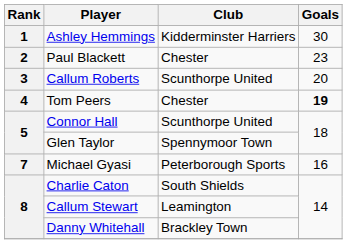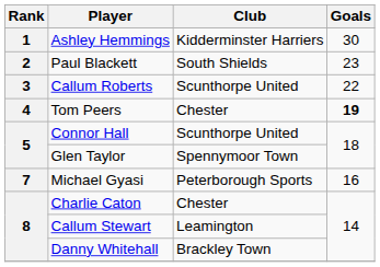 <table class="wikitable" style="text-align:center">
 <tr>
 <th>Rank</th>
 <th>Player</th>
 <th>Club</th>
 <th>Goals</th>
 </tr>
 <tr>
 <th rowspan=1>1</th>
 <td align=left><a href='#'>Ashley Hemmings</a></td>
 <td align=left>Kidderminster Harriers</td>
 <td rowspan=1>30</td>
 </tr>
 <tr>
 <th rowspan=1>2</th>
 <td align=left>Paul Blackett</td>
-<td align=left>Chester</td>
+<td align=left>South Shields</td>
 <td rowspan=1>23</td>
 </tr>
 <tr>
 <th rowspan=1>3</th>
 <td align=left><a href='#'>Callum Roberts</a></td>
 <td align=left>Scunthorpe United</td>
-<td rowspan=1>20</td>
+<td rowspan=1>22</td>
 </tr>
 <tr>
 <th rowspan=1>4</th>
 <td align=left>Tom Peers</td>
 <td align=left>Chester</td>
 <td rowspan=1><strong>19</strong></td>
 </tr>
 <tr>
 <th rowspan=2>5</th>
 <td align=left><a href='#'>Connor Hall</a></td>
 <td align=left>Scunthorpe United</td>
 <td rowspan=2>18</td>
 </tr>
 <tr>
 <td align=left>Glen Taylor</td>
 <td align=left>Spennymoor Town</td>
 </tr>
 <tr>
 <th rowspan=1>7</th>
 <td align=left>Michael Gyasi</td>
 <td align=left>Peterborough Sports</td>
 <td rowspan=1>16</td>
 </tr>
 <tr>
 <th rowspan=3>8</th>
 <td align=left><a href='#'>Charlie Caton</a></td>
-<td align=left>South Shields</td>
+<td align=left>Chester</td>
 <td rowspan=3>14</td>
 </tr>
 <tr>
 <td align=left><a href='#'>Callum Stewart</a></td>
 <td align=left>Leamington</td>
 </tr>
 <tr>
 <td align=left><a href='#'>Danny Whitehall</a></td>
 <td align=left>Brackley Town</td>
 </tr>
 <tr>
 </tr>
 </table>
